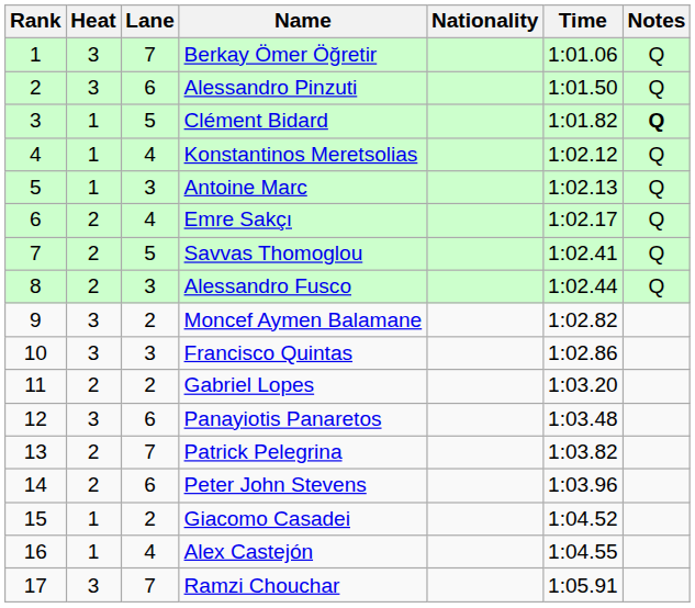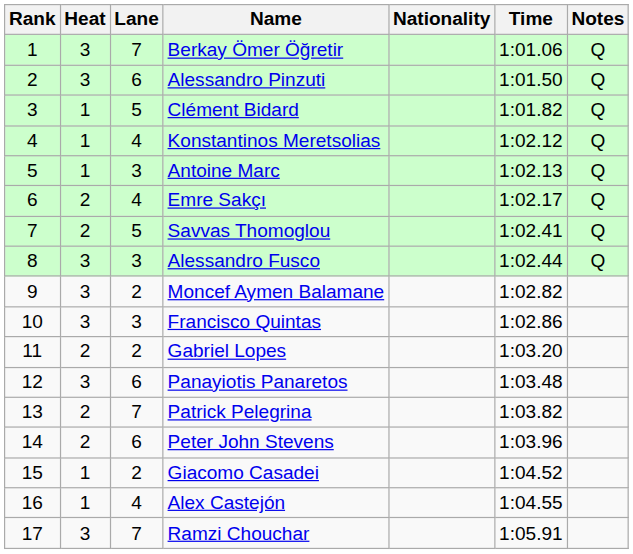 <table class="wikitable sortable" style="text-align:center">
 <tr>
 <th>Rank</th>
 <th>Heat</th>
 <th>Lane</th>
 <th>Name</th>
 <th>Nationality</th>
 <th>Time</th>
 <th>Notes</th>
 </tr>
 <tr bgcolor=ccffcc>
 <td>1</td>
 <td>3</td>
 <td>7</td>
 <td align=left><a href='#'>Berkay Ömer Öğretir</a></td>
 <td align=left></td>
 <td>1:01.06</td>
 <td>Q</td>
 </tr>
 <tr bgcolor=ccffcc>
 <td>2</td>
 <td>3</td>
 <td>6</td>
 <td align=left><a href='#'>Alessandro Pinzuti</a></td>
 <td align=left></td>
 <td>1:01.50</td>
 <td>Q</td>
 </tr>
 <tr bgcolor=ccffcc>
 <td>3</td>
 <td>1</td>
 <td>5</td>
 <td align=left><a href='#'>Clément Bidard</a></td>
 <td align=left></td>
 <td>1:01.82</td>
-<td><strong>Q</strong></td>
+<td>Q</td>
 </tr>
 <tr bgcolor=ccffcc>
 <td>4</td>
 <td>1</td>
 <td>4</td>
 <td align=left><a href='#'>Konstantinos Meretsolias</a></td>
 <td align=left></td>
 <td>1:02.12</td>
 <td>Q</td>
 </tr>
 <tr bgcolor=ccffcc>
 <td>5</td>
 <td>1</td>
 <td>3</td>
 <td align=left><a href='#'>Antoine Marc</a></td>
 <td align=left></td>
 <td>1:02.13</td>
 <td>Q</td>
 </tr>
 <tr bgcolor=ccffcc>
 <td>6</td>
 <td>2</td>
 <td>4</td>
 <td align=left><a href='#'>Emre Sakçı</a></td>
 <td align=left></td>
 <td>1:02.17</td>
 <td>Q</td>
 </tr>
 <tr bgcolor=ccffcc>
 <td>7</td>
 <td>2</td>
 <td>5</td>
 <td align=left><a href='#'>Savvas Thomoglou</a></td>
 <td align=left></td>
 <td>1:02.41</td>
 <td>Q</td>
 </tr>
 <tr bgcolor=ccffcc>
 <td>8</td>
-<td>2</td>
+<td>3</td>
 <td>3</td>
 <td align=left><a href='#'>Alessandro Fusco</a></td>
 <td align=left></td>
 <td>1:02.44</td>
 <td>Q</td>
 </tr>
 <tr>
 <td>9</td>
 <td>3</td>
 <td>2</td>
 <td align=left><a href='#'>Moncef Aymen Balamane</a></td>
 <td align=left></td>
 <td>1:02.82</td>
 <td></td>
 </tr>
 <tr>
 <td>10</td>
 <td>3</td>
 <td>3</td>
 <td align=left><a href='#'>Francisco Quintas</a></td>
 <td align=left></td>
 <td>1:02.86</td>
 <td></td>
 </tr>
 <tr>
 <td>11</td>
 <td>2</td>
 <td>2</td>
 <td align=left><a href='#'>Gabriel Lopes</a></td>
 <td align=left></td>
 <td>1:03.20</td>
 <td></td>
 </tr>
 <tr>
 <td>12</td>
 <td>3</td>
 <td>6</td>
 <td align=left><a href='#'>Panayiotis Panaretos</a></td>
 <td align=left></td>
 <td>1:03.48</td>
 <td></td>
 </tr>
 <tr>
 <td>13</td>
 <td>2</td>
 <td>7</td>
 <td align=left><a href='#'>Patrick Pelegrina</a></td>
 <td align=left></td>
 <td>1:03.82</td>
 <td></td>
 </tr>
 <tr>
 <td>14</td>
 <td>2</td>
 <td>6</td>
 <td align=left><a href='#'>Peter John Stevens</a></td>
 <td align=left></td>
 <td>1:03.96</td>
 <td></td>
 </tr>
 <tr>
 <td>15</td>
 <td>1</td>
 <td>2</td>
 <td align=left><a href='#'>Giacomo Casadei</a></td>
 <td align=left></td>
 <td>1:04.52</td>
 <td></td>
 </tr>
 <tr>
 <td>16</td>
 <td>1</td>
 <td>4</td>
 <td align=left><a href='#'>Alex Castejón</a></td>
 <td align=left></td>
 <td>1:04.55</td>
 <td></td>
 </tr>
 <tr>
 <td>17</td>
 <td>3</td>
 <td>7</td>
 <td align=left><a href='#'>Ramzi Chouchar</a></td>
 <td align=left></td>
 <td>1:05.91</td>
 <td></td>
 </tr>
 </table>
